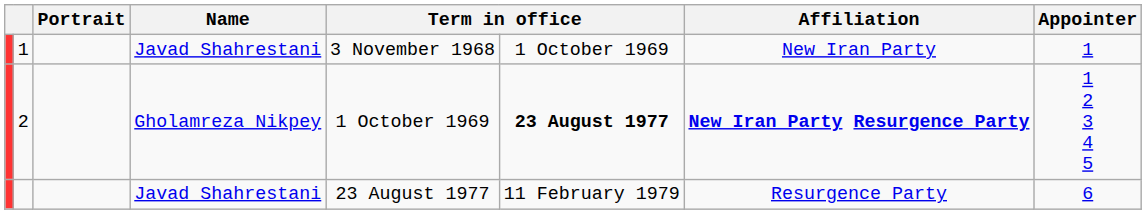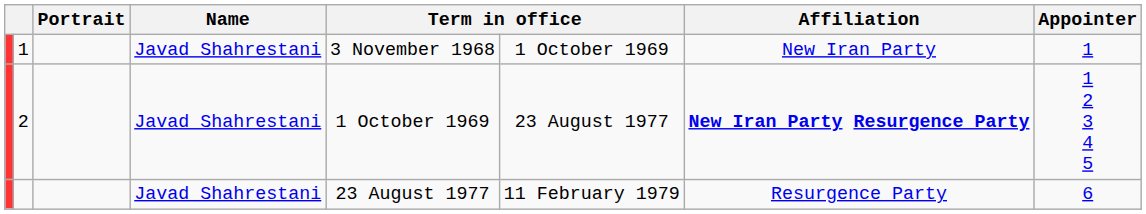 <table class="wikitable" style="text-align: center;">
 <tr>
 <th colspan="2"></th>
 <th>Portrait</th>
 <th>Name</th>
 <th colspan="2">Term in office</th>
 <th>Affiliation</th>
 <th>Appointer</th>
 </tr>
 <tr>
 <th style="background:#FF3333"></th>
 <td>1</td>
 <td></td>
 <td><a href='#'>Javad Shahrestani</a></td>
 <td>3 November 1968</td>
 <td>1 October 1969</td>
 <td><a href='#'>New Iran Party</a></td>
 <td><a href='#'>1</a></td>
 </tr>
 <tr>
 <th style="background:#FF3333"></th>
 <td>2</td>
 <td></td>
-<td><a href='#'>Gholamreza Nikpey</a></td>
+<td><a href='#'>Javad Shahrestani</a></td>
 <td>1 October 1969</td>
-<td><strong>23 August 1977</strong></td>
+<td>23 August 1977</td>
 <td><strong><a href='#'>New Iran Party</a> <a href='#'>Resurgence Party</a> </strong></td>
 <td><a href='#'>1</a><br><a href='#'>2</a><br><a href='#'>3</a><br><a href='#'>4</a><br><a href='#'>5</a></td>
 </tr>
 <tr>
 <th style="background:#FF3333"></th>
 <td></td>
 <td></td>
 <td><a href='#'>Javad Shahrestani</a></td>
 <td>23 August 1977</td>
 <td>11 February 1979</td>
 <td><a href='#'>Resurgence Party</a></td>
 <td><a href='#'>6</a></td>
 </tr>
 </table>
